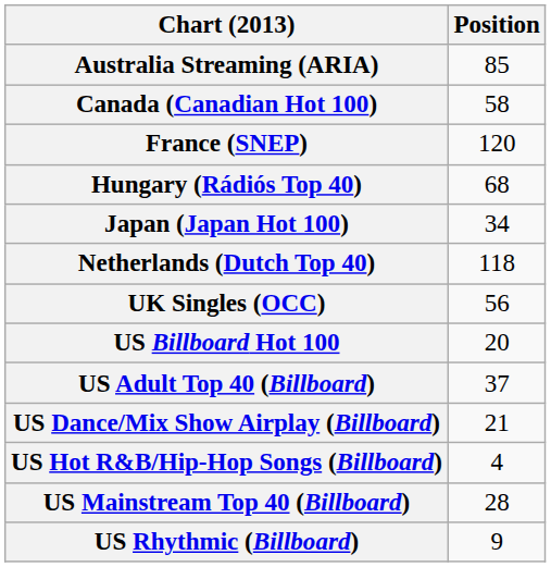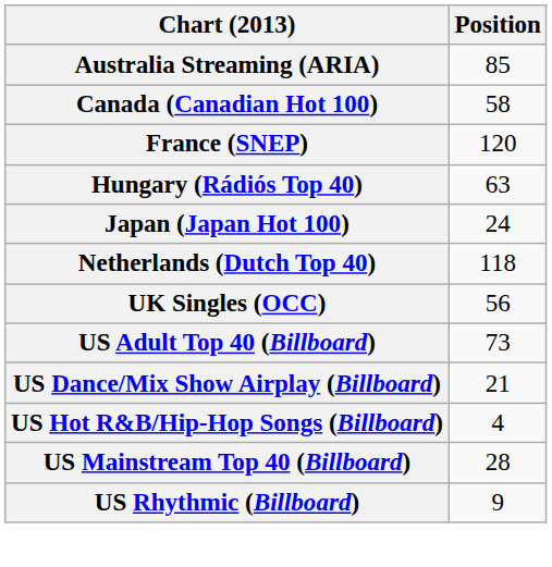 <table class="wikitable plainrowheaders sortable" style="text-align:center;">
 <tr>
 <th>Chart (2013)</th>
 <th>Position</th>
 </tr>
 <tr>
 <th scope="row">Australia Streaming (ARIA)</th>
 <td style="text-align:center;">85</td>
 </tr>
 <tr>
 <th scope="row">Canada (<a href='#'>Canadian Hot 100</a>)</th>
 <td align="center">58</td>
 </tr>
 <tr>
 <th scope="row">France (<a href='#'>SNEP</a>)</th>
 <td align="center">120</td>
 </tr>
 <tr>
 <th scope="row">Hungary (<a href='#'>Rádiós Top 40</a>)</th>
-<td align="center">68</td>
+<td align="center">63</td>
 </tr>
 <tr>
 <th scope="row">Japan (<a href='#'>Japan Hot 100</a>)</th>
-<td style="text-align:center;">34</td>
+<td style="text-align:center;">24</td>
 </tr>
 <tr>
 <th scope="row">Netherlands (<a href='#'>Dutch Top 40</a>)</th>
 <td align="center">118</td>
 </tr>
 <tr>
 <th scope="row">UK Singles (<a href='#'>OCC</a>)</th>
 <td style="text-align:center;">56</td>
 </tr>
 <tr>
-<th scope="row">US <a href='#'><em>Billboard</em> Hot 100</a></th>
-<td style="text-align:center;">20</td>
-</tr>
-<tr>
 <th scope="row">US <a href='#'>Adult Top 40</a> (<em><a href='#'>Billboard</a></em>)</th>
-<td style="text-align:center;">37</td>
+<td style="text-align:center;">73</td>
 </tr>
 <tr>
 <th scope="row">US <a href='#'>Dance/Mix Show Airplay</a> (<em><a href='#'>Billboard</a></em>)</th>
 <td style="text-align:center;">21</td>
 </tr>
 <tr>
 <th scope="row">US <a href='#'>Hot R&B/Hip-Hop Songs</a> (<em><a href='#'>Billboard</a></em>)</th>
 <td style="text-align:center;">4</td>
 </tr>
 <tr>
 <th scope="row">US <a href='#'>Mainstream Top 40</a> (<em><a href='#'>Billboard</a></em>)</th>
 <td style="text-align:center;">28</td>
 </tr>
 <tr>
 <th scope="row">US <a href='#'>Rhythmic</a> (<em><a href='#'>Billboard</a></em>)</th>
 <td style="text-align:center;">9</td>
 </tr>
 </table>
